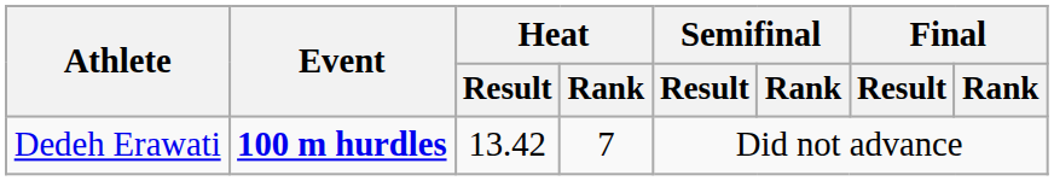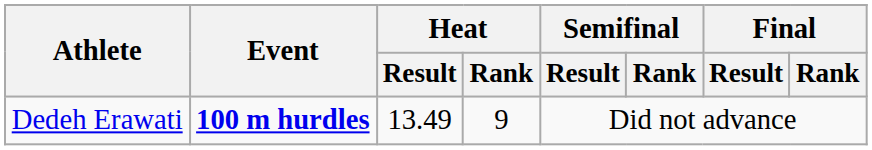 <table class=wikitable style="font-size:90%">
 <tr>
 <th rowspan="2">Athlete</th>
 <th rowspan="2">Event</th>
 <th colspan="2">Heat</th>
 <th colspan="2">Semifinal</th>
 <th colspan="2">Final</th>
 </tr>
 <tr style="font-size:95%">
 <th>Result</th>
 <th>Rank</th>
 <th>Result</th>
 <th>Rank</th>
 <th>Result</th>
 <th>Rank</th>
 </tr>
 <tr align=center>
 <td align=left><a href='#'>Dedeh Erawati</a></td>
 <td align=left><strong><a href='#'>100 m hurdles</a></strong></td>
-<td>13.42</td>
-<td>7</td>
+<td>13.49</td>
+<td>9</td>
 <td colspan=4>Did not advance</td>
 </tr>
 </table>
